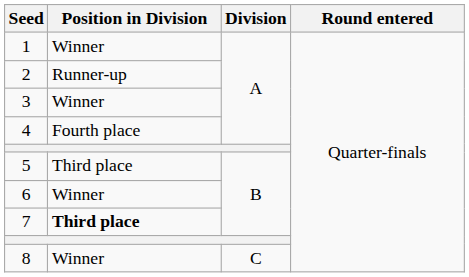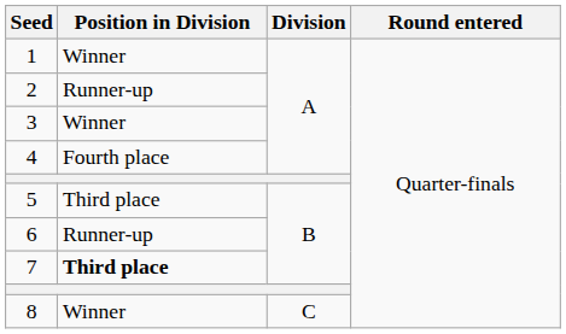 <table class="wikitable" style="text-align: center; font-size: 100%;">
 <tr>
 <th>Seed</th>
 <th width=150>Position in Division</th>
 <th>Division</th>
 <th width=150>Round entered</th>
 </tr>
 <tr>
 <td>1</td>
 <td align=left>Winner</td>
 <td rowspan=4>A</td>
 <td rowspan=10>Quarter-finals</td>
 </tr>
 <tr>
 <td>2</td>
 <td align=left>Runner-up</td>
 </tr>
 <tr>
 <td>3</td>
 <td align=left>Winner</td>
 </tr>
 <tr>
 <td>4</td>
 <td align=left>Fourth place</td>
 </tr>
 <tr>
 <th colspan=3></th>
 </tr>
 <tr>
 <td>5</td>
 <td align=left>Third place</td>
 <td rowspan=3>B</td>
 </tr>
 <tr>
 <td>6</td>
-<td align=left>Winner</td>
+<td align=left>Runner-up</td>
 </tr>
 <tr>
 <td>7</td>
 <td align=left><strong>Third place</strong></td>
 </tr>
 <tr>
 <th colspan=3></th>
 </tr>
 <tr>
 <td>8</td>
 <td align=left>Winner</td>
 <td>C</td>
 </tr>
 </table>
